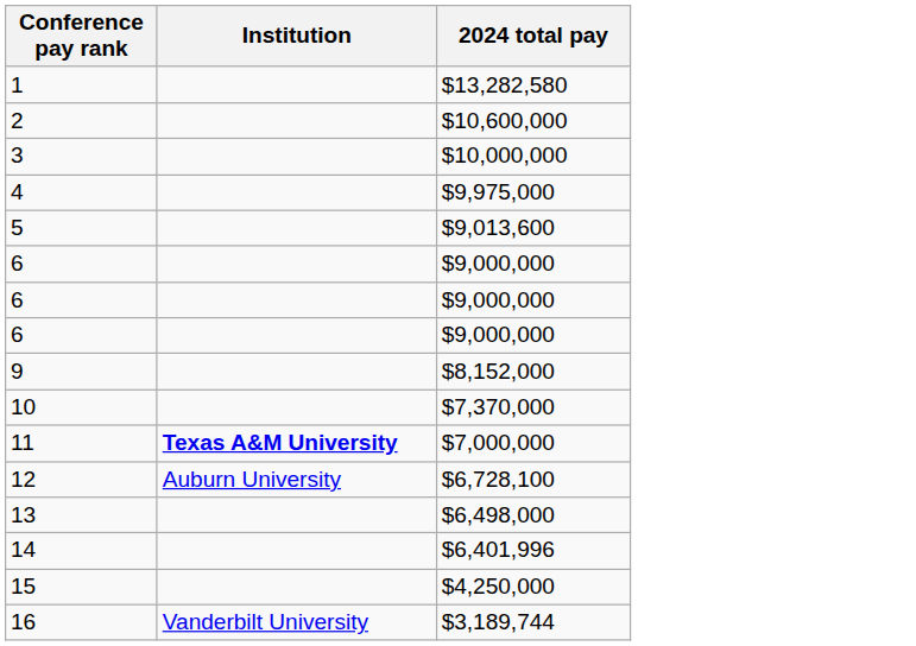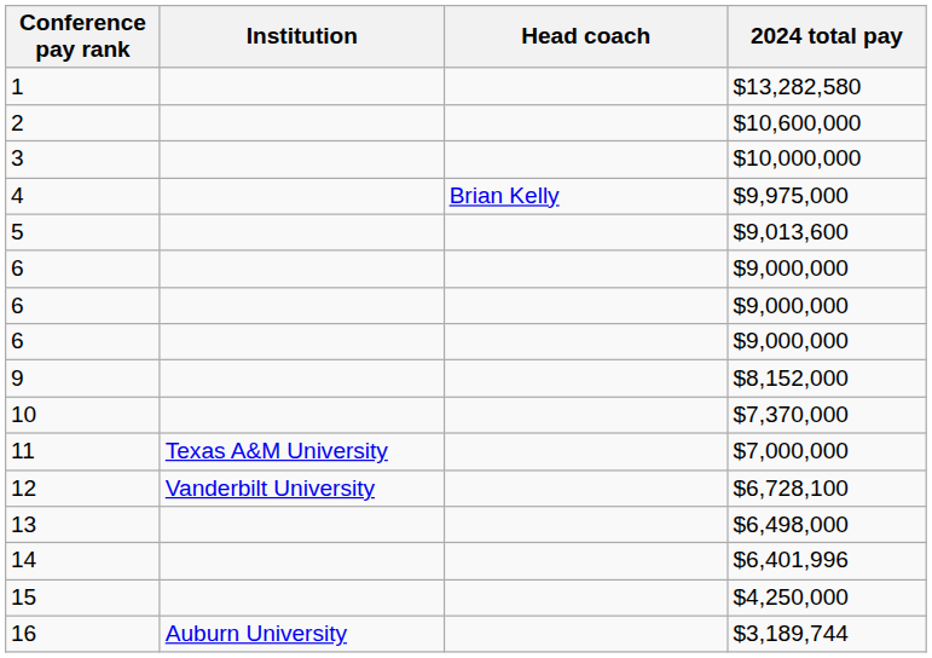 <table class="wikitable sortable">
 <tr>
 <th style="width:100px;">Conference pay rank</th>
 <th style="width:190px;">Institution</th>
+<th style="width:190px;">Head coach</th>
 <th style="width:130px;">2024 total pay</th>
 </tr>
 <tr>
 <td>1</td>
+<td></td>
 <td></td>
 <td>$13,282,580</td>
 </tr>
 <tr>
 <td>2</td>
 <td></td>
+<td></td>
 <td>$10,600,000</td>
 </tr>
 <tr>
 <td>3</td>
+<td></td>
 <td></td>
 <td>$10,000,000</td>
 </tr>
 <tr>
 <td>4</td>
 <td></td>
+<td><a href='#'>Brian Kelly</a></td>
 <td>$9,975,000</td>
 </tr>
 <tr>
 <td>5</td>
+<td></td>
 <td></td>
 <td>$9,013,600</td>
 </tr>
 <tr>
 <td>6</td>
 <td></td>
-<td>$9,000,000</td>
-</tr>
-<tr>
-<td>6</td>
 <td></td>
 <td>$9,000,000</td>
 </tr>
 <tr>
 <td>6</td>
 <td></td>
+<td></td>
+<td>$9,000,000</td>
+</tr>
+<tr>
+<td>6</td>
+<td></td>
+<td></td>
 <td>$9,000,000</td>
 </tr>
 <tr>
 <td>9</td>
+<td></td>
 <td></td>
 <td>$8,152,000</td>
 </tr>
 <tr>
 <td>10</td>
 <td></td>
+<td></td>
 <td>$7,370,000</td>
 </tr>
 <tr>
 <td>11</td>
-<td><strong><a href='#'>Texas A&M University</a></strong></td>
+<td><a href='#'>Texas A&M University</a></td>
+<td></td>
 <td>$7,000,000</td>
 </tr>
 <tr>
 <td>12</td>
-<td><a href='#'>Auburn University</a></td>
+<td><a href='#'>Vanderbilt University</a></td>
+<td></td>
 <td>$6,728,100</td>
 </tr>
 <tr>
 <td>13</td>
+<td></td>
 <td></td>
 <td>$6,498,000</td>
 </tr>
 <tr>
 <td>14</td>
 <td></td>
+<td></td>
 <td>$6,401,996</td>
 </tr>
 <tr>
 <td>15</td>
 <td></td>
+<td></td>
 <td>$4,250,000</td>
 </tr>
 <tr>
 <td>16</td>
-<td><a href='#'>Vanderbilt University</a></td>
+<td><a href='#'>Auburn University</a></td>
+<td></td>
 <td>$3,189,744</td>
 </tr>
 </table>
